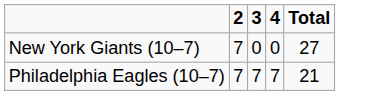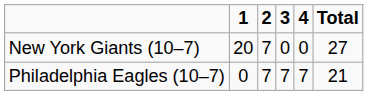 <table class="wikitable" style="text-align:center">
 <tr>
 <td></td>
+<td><strong>1</strong></td>
 <td><strong>2</strong></td>
 <td><strong>3</strong></td>
 <td><strong>4</strong></td>
 <td><strong>Total</strong></td>
 </tr>
 <tr>
 <td align="left">New York Giants (10–7)</td>
+<td>20</td>
 <td>7</td>
 <td>0</td>
 <td>0</td>
 <td>27</td>
 </tr>
 <tr>
 <td align="left">Philadelphia Eagles (10–7)</td>
+<td>0</td>
 <td>7</td>
 <td>7</td>
 <td>7</td>
 <td>21</td>
 </tr>
 </table>
